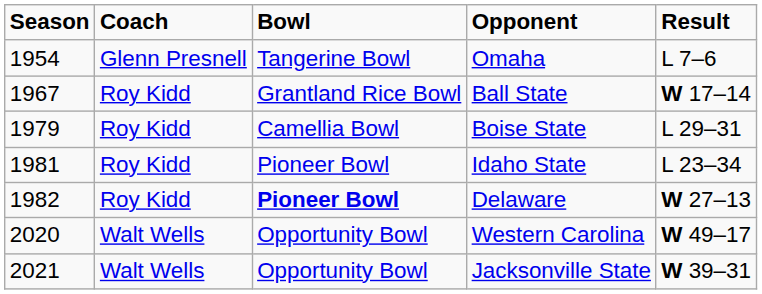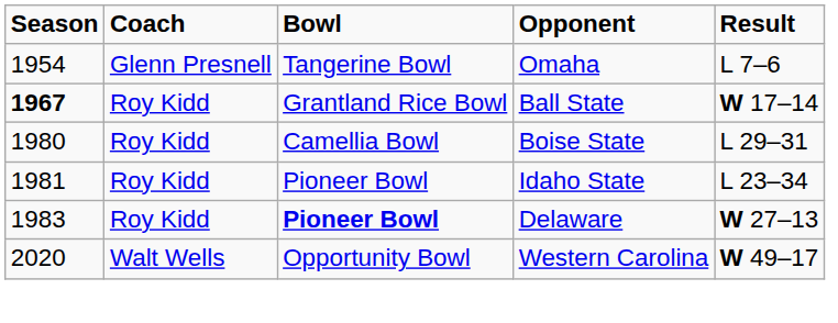 <table class="wikitable">
 <tr>
 <td><strong>Season</strong></td>
 <td><strong>Coach</strong></td>
 <td><strong>Bowl</strong></td>
 <td><strong>Opponent</strong></td>
 <td><strong>Result</strong></td>
 </tr>
 <tr>
 <td>1954</td>
 <td><a href='#'>Glenn Presnell</a></td>
 <td><a href='#'>Tangerine Bowl</a></td>
 <td><a href='#'>Omaha</a></td>
 <td>L 7–6</td>
 </tr>
 <tr>
-<td>1967</td>
+<td><strong>1967</strong></td>
 <td><a href='#'>Roy Kidd</a></td>
 <td><a href='#'>Grantland Rice Bowl</a></td>
 <td><a href='#'>Ball State</a></td>
 <td><strong>W</strong> 17–14</td>
 </tr>
 <tr>
-<td>1979</td>
+<td>1980</td>
 <td><a href='#'>Roy Kidd</a></td>
 <td><a href='#'>Camellia Bowl</a></td>
 <td><a href='#'>Boise State</a></td>
 <td>L 29–31</td>
 </tr>
 <tr>
 <td>1981</td>
 <td><a href='#'>Roy Kidd</a></td>
 <td><a href='#'>Pioneer Bowl</a></td>
 <td><a href='#'>Idaho State</a></td>
 <td>L 23–34</td>
 </tr>
 <tr>
-<td>1982</td>
+<td>1983</td>
 <td><a href='#'>Roy Kidd</a></td>
 <td><strong><a href='#'>Pioneer Bowl</a></strong></td>
 <td><a href='#'>Delaware</a></td>
 <td><strong>W</strong> 27–13</td>
 </tr>
 <tr>
 <td>2020</td>
 <td><a href='#'>Walt Wells</a></td>
 <td><a href='#'>Opportunity Bowl</a></td>
 <td><a href='#'>Western Carolina</a></td>
 <td><strong>W</strong> 49–17</td>
 </tr>
-<tr>
-<td>2021</td>
-<td><a href='#'>Walt Wells</a></td>
-<td><a href='#'>Opportunity Bowl</a></td>
-<td><a href='#'>Jacksonville State</a></td>
-<td><strong>W</strong> 39–31</td>
-</tr>
 </table>
